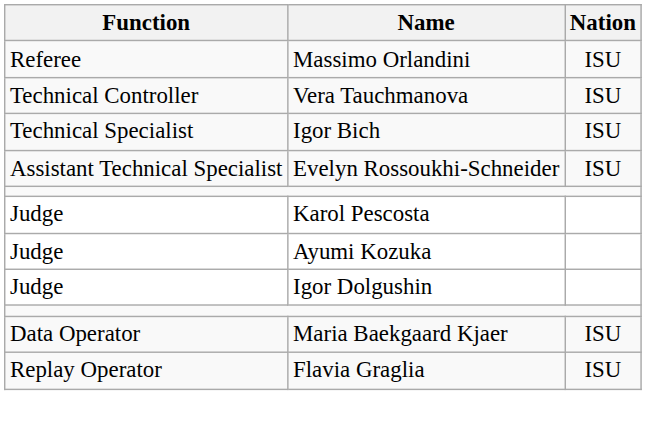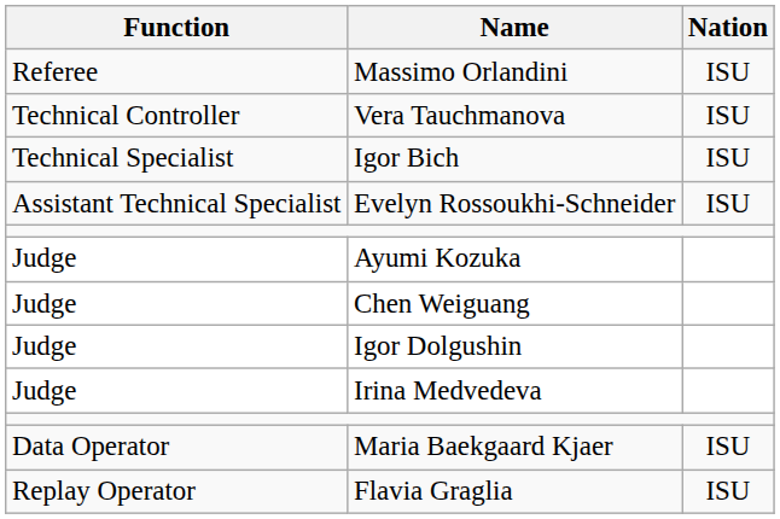 <table class="wikitable">
 <tr>
 <th>Function</th>
 <th>Name</th>
 <th>Nation</th>
 </tr>
 <tr>
 <td>Referee</td>
 <td>Massimo Orlandini</td>
 <td style="text-align: center">ISU</td>
 </tr>
 <tr>
 <td>Technical Controller</td>
 <td>Vera Tauchmanova</td>
 <td style="text-align: center">ISU</td>
 </tr>
 <tr>
 <td>Technical Specialist</td>
 <td>Igor Bich</td>
 <td style="text-align: center">ISU</td>
 </tr>
 <tr>
 <td>Assistant Technical Specialist</td>
 <td>Evelyn Rossoukhi-Schneider</td>
 <td style="text-align: center">ISU</td>
 </tr>
 <tr>
 <td colspan=3></td>
 </tr>
 <tr style="background-color: white">
 <td>Judge</td>
-<td>Karol Pescosta</td>
-<td></td>
-</tr>
-<tr style="background-color: white">
-<td>Judge</td>
 <td>Ayumi Kozuka</td>
 <td></td>
 </tr>
 <tr style="background-color: white">
 <td>Judge</td>
+<td>Chen Weiguang</td>
+<td></td>
+</tr>
+<tr style="background-color: white">
+<td>Judge</td>
 <td>Igor Dolgushin</td>
+<td></td>
+</tr>
+<tr style="background-color: white">
+<td>Judge</td>
+<td>Irina Medvedeva</td>
 <td></td>
 </tr>
 <tr>
 <td colspan=3></td>
 </tr>
 <tr>
 <td>Data Operator</td>
 <td>Maria Baekgaard Kjaer</td>
 <td style="text-align: center">ISU</td>
 </tr>
 <tr>
 <td>Replay Operator</td>
 <td>Flavia Graglia</td>
 <td style="text-align: center">ISU</td>
 </tr>
 </table>
